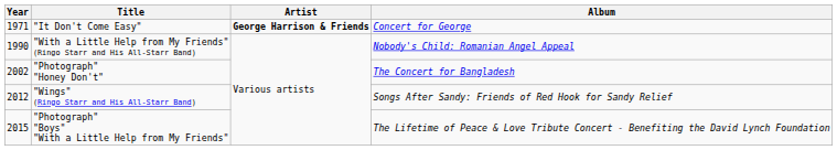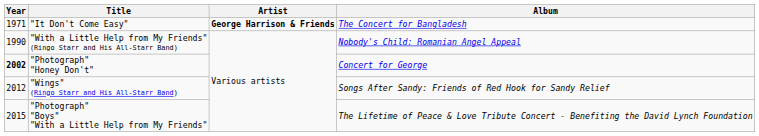 <table class="wikitable">
 <tr>
 <th>Year</th>
 <th>Title</th>
 <th>Artist</th>
 <th>Album</th>
 </tr>
 <tr>
 <td>1971</td>
 <td>"It Don't Come Easy"</td>
 <td><strong>George Harrison & Friends</strong></td>
-<td><em><a href='#'>Concert for George</a></em></td>
+<td><em><a href='#'>The Concert for Bangladesh</a></em></td>
 </tr>
 <tr>
 <td>1990</td>
 <td>"With a Little Help from My Friends"<br><small>(Ringo Starr and His All-Starr Band)</small></td>
 <td rowspan="4">Various artists</td>
 <td><em><a href='#'>Nobody's Child: Romanian Angel Appeal</a></em></td>
 </tr>
 <tr>
-<td>2002</td>
+<td><strong>2002</strong></td>
 <td>"Photograph"<br>"Honey Don't"</td>
-<td><em><a href='#'>The Concert for Bangladesh</a></em></td>
+<td><em><a href='#'>Concert for George</a></em></td>
 </tr>
 <tr>
 <td>2012</td>
 <td>"Wings"<br><small>(<a href='#'>Ringo Starr and His All-Starr Band</a>)</small></td>
 <td><em>Songs After Sandy: Friends of Red Hook for Sandy Relief</em></td>
 </tr>
 <tr>
 <td>2015</td>
 <td>"Photograph"<br>"Boys"<br>"With a Little Help from My Friends"</td>
 <td><em>The Lifetime of Peace & Love Tribute Concert - Benefiting the David Lynch Foundation</em></td>
 </tr>
 </table>
